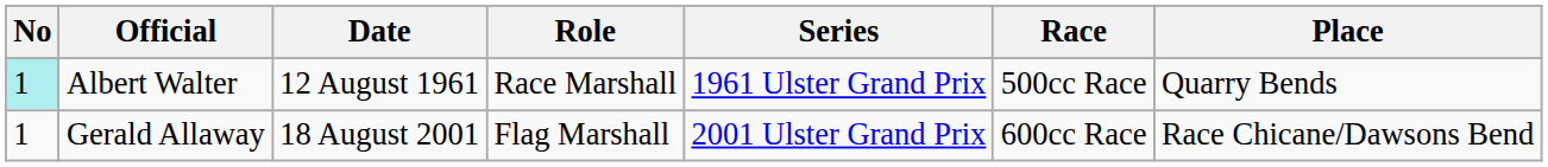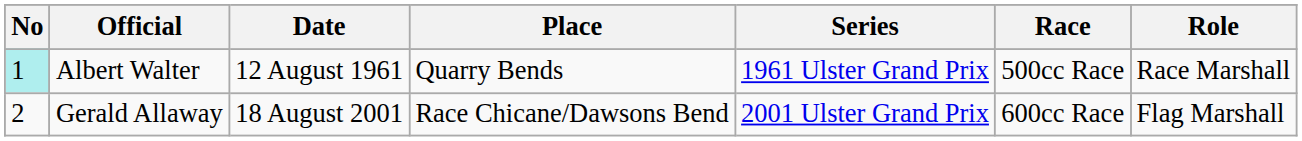 <table class="wikitable" style="font-size: 90%;">
 <tr>
 <th>No</th>
 <th>Official</th>
 <th>Date</th>
-<th>Role</th>
+<th>Place</th>
 <th>Series</th>
 <th>Race</th>
-<th>Place</th>
+<th>Role</th>
 </tr>
 <tr>
 <td style="background: paleturquoise;">1</td>
 <td> Albert Walter</td>
 <td>12 August 1961</td>
-<td>Race Marshall</td>
+<td>Quarry Bends</td>
 <td><a href='#'>1961 Ulster Grand Prix</a></td>
 <td>500cc Race</td>
-<td>Quarry Bends</td>
+<td>Race Marshall</td>
 </tr>
 <tr>
-<td>1</td>
+<td>2</td>
 <td> Gerald Allaway</td>
 <td>18 August 2001</td>
-<td>Flag Marshall</td>
+<td>Race Chicane/Dawsons Bend</td>
 <td><a href='#'>2001 Ulster Grand Prix</a></td>
 <td>600cc Race</td>
-<td>Race Chicane/Dawsons Bend</td>
+<td>Flag Marshall</td>
 </tr>
 </table>
